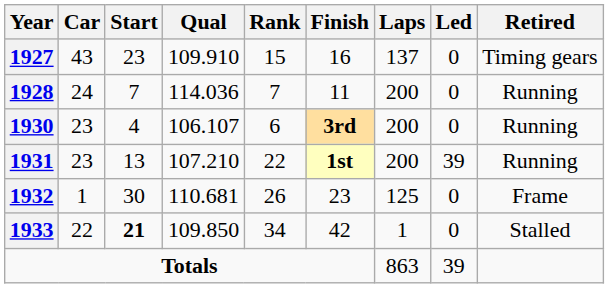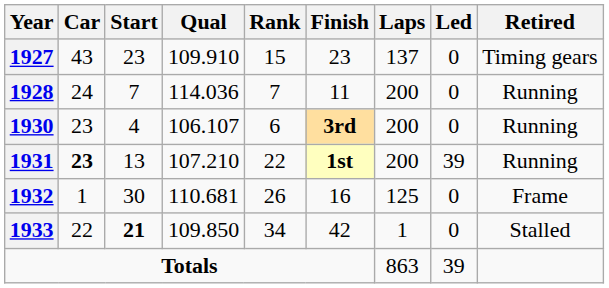 <table class="wikitable" style="text-align:center">
 <tr>
 <th>Year</th>
 <th>Car</th>
 <th>Start</th>
 <th>Qual</th>
 <th>Rank</th>
 <th>Finish</th>
 <th>Laps</th>
 <th>Led</th>
 <th>Retired</th>
 </tr>
 <tr>
 <th><a href='#'>1927</a></th>
 <td>43</td>
 <td>23</td>
 <td>109.910</td>
 <td>15</td>
-<td>16</td>
+<td>23</td>
 <td>137</td>
 <td>0</td>
 <td>Timing gears</td>
 </tr>
 <tr>
 <th><a href='#'>1928</a></th>
 <td>24</td>
 <td>7</td>
 <td>114.036</td>
 <td>7</td>
 <td>11</td>
 <td>200</td>
 <td>0</td>
 <td>Running</td>
 </tr>
 <tr>
 <th><a href='#'>1930</a></th>
 <td>23</td>
 <td>4</td>
 <td>106.107</td>
 <td>6</td>
 <td style="background:#FFDF9F;"><strong>3rd</strong></td>
 <td>200</td>
 <td>0</td>
 <td>Running</td>
 </tr>
 <tr>
 <th><a href='#'>1931</a></th>
-<td>23</td>
+<td><strong>23</strong></td>
 <td>13</td>
 <td>107.210</td>
 <td>22</td>
 <td style="background:#FFFFBF;"><strong>1st</strong></td>
 <td>200</td>
 <td>39</td>
 <td>Running</td>
 </tr>
 <tr>
 <th><a href='#'>1932</a></th>
 <td>1</td>
 <td>30</td>
 <td>110.681</td>
 <td>26</td>
-<td>23</td>
+<td>16</td>
 <td>125</td>
 <td>0</td>
 <td>Frame</td>
 </tr>
 <tr>
 <th><a href='#'>1933</a></th>
 <td>22</td>
 <td><strong>21</strong></td>
 <td>109.850</td>
 <td>34</td>
 <td>42</td>
 <td>1</td>
 <td>0</td>
 <td>Stalled</td>
 </tr>
 <tr>
 <td colspan=6><strong>Totals</strong></td>
 <td>863</td>
 <td>39</td>
 <td></td>
 </tr>
 </table>
